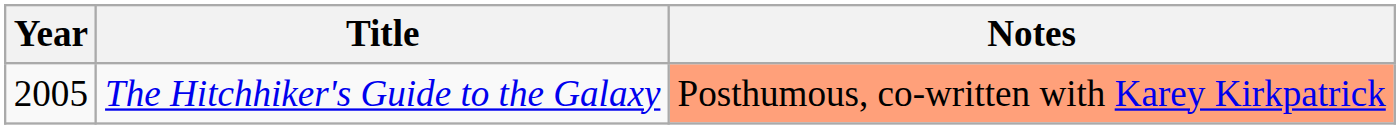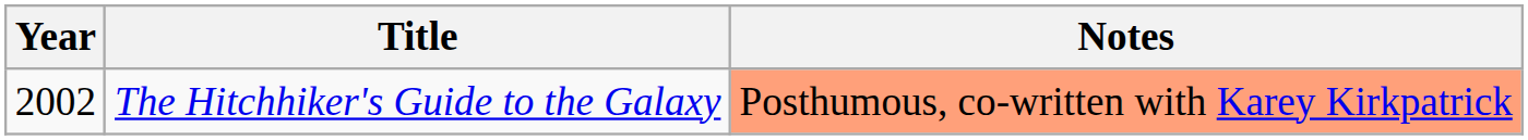 <table class="wikitable">
 <tr>
 <th>Year</th>
 <th>Title</th>
 <th>Notes</th>
 </tr>
 <tr>
-<td>2005</td>
+<td>2002</td>
 <td><em><a href='#'>The Hitchhiker's Guide to the Galaxy</a></em></td>
 <td style="background: lightsalmon;">Posthumous, co-written with <a href='#'>Karey Kirkpatrick</a></td>
 </tr>
 </table>
